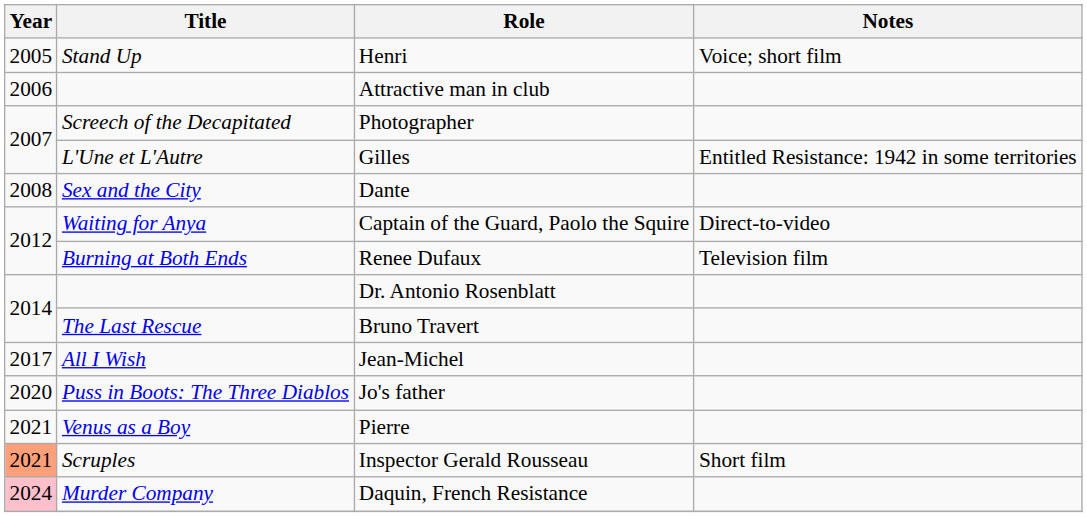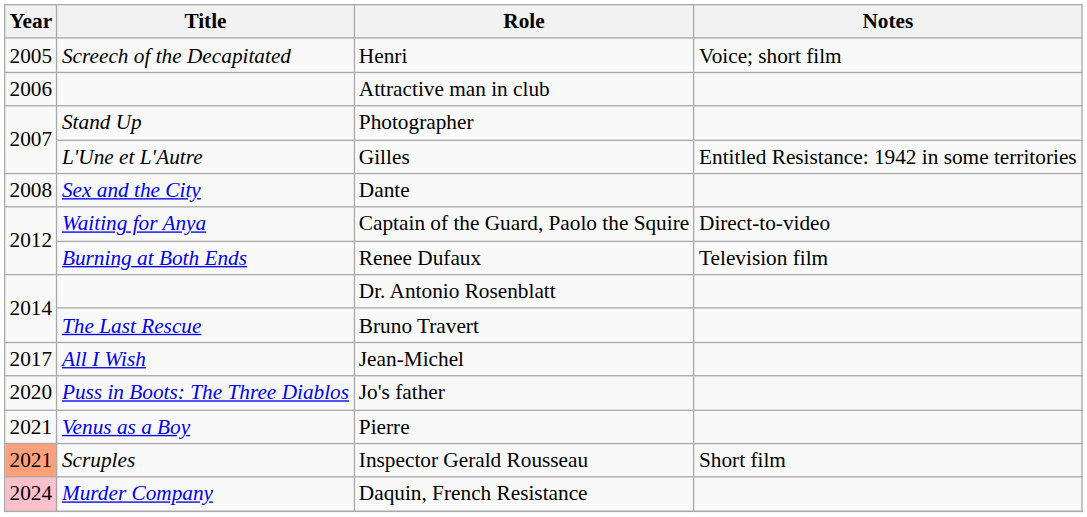 <table class="wikitable sortable">
 <tr>
 <th>Year</th>
 <th>Title</th>
 <th>Role</th>
 <th class="unsortable">Notes</th>
 </tr>
 <tr>
 <td>2005</td>
-<td><em>Stand Up</em></td>
+<td><em>Screech of the Decapitated</em></td>
 <td>Henri</td>
 <td>Voice; short film</td>
 </tr>
 <tr>
 <td>2006</td>
 <td><em></em></td>
 <td>Attractive man in club</td>
 <td></td>
 </tr>
 <tr>
 <td rowspan="2">2007</td>
-<td><em>Screech of the Decapitated</em></td>
+<td><em>Stand Up</em></td>
 <td>Photographer</td>
 <td></td>
 </tr>
 <tr>
 <td><em>L'Une et L'Autre</em></td>
 <td>Gilles</td>
 <td>Entitled Resistance: 1942 in some territories</td>
 </tr>
 <tr>
 <td>2008</td>
 <td><em><a href='#'>Sex and the City</a></em></td>
 <td>Dante</td>
 <td></td>
 </tr>
 <tr>
 <td rowspan="2">2012</td>
 <td><em><a href='#'>Waiting for Anya</a></em></td>
 <td>Captain of the Guard, Paolo the Squire</td>
 <td>Direct-to-video</td>
 </tr>
 <tr>
 <td><em><a href='#'>Burning at Both Ends</a></em></td>
 <td>Renee Dufaux</td>
 <td>Television film</td>
 </tr>
 <tr>
 <td rowspan="2">2014</td>
 <td><em></em></td>
 <td>Dr. Antonio Rosenblatt</td>
 <td></td>
 </tr>
 <tr>
 <td><em><a href='#'>The Last Rescue</a></em></td>
 <td>Bruno Travert</td>
 <td></td>
 </tr>
 <tr>
 <td>2017</td>
 <td><em><a href='#'>All I Wish</a></em></td>
 <td>Jean-Michel</td>
 <td></td>
 </tr>
 <tr>
 <td>2020</td>
 <td><em><a href='#'>Puss in Boots: The Three Diablos</a></em></td>
 <td>Jo's father</td>
 <td></td>
 </tr>
 <tr>
 <td>2021</td>
 <td><em><a href='#'>Venus as a Boy</a></em></td>
 <td>Pierre</td>
 <td></td>
 </tr>
 <tr>
 <td style="background: lightsalmon;">2021</td>
 <td><em>Scruples</em></td>
 <td>Inspector Gerald Rousseau</td>
 <td>Short film</td>
 </tr>
 <tr>
 <td style="background: pink;">2024</td>
 <td><em><a href='#'>Murder Company</a></em></td>
 <td>Daquin, French Resistance</td>
 <td></td>
 </tr>
 <tr>
 </tr>
 </table>
